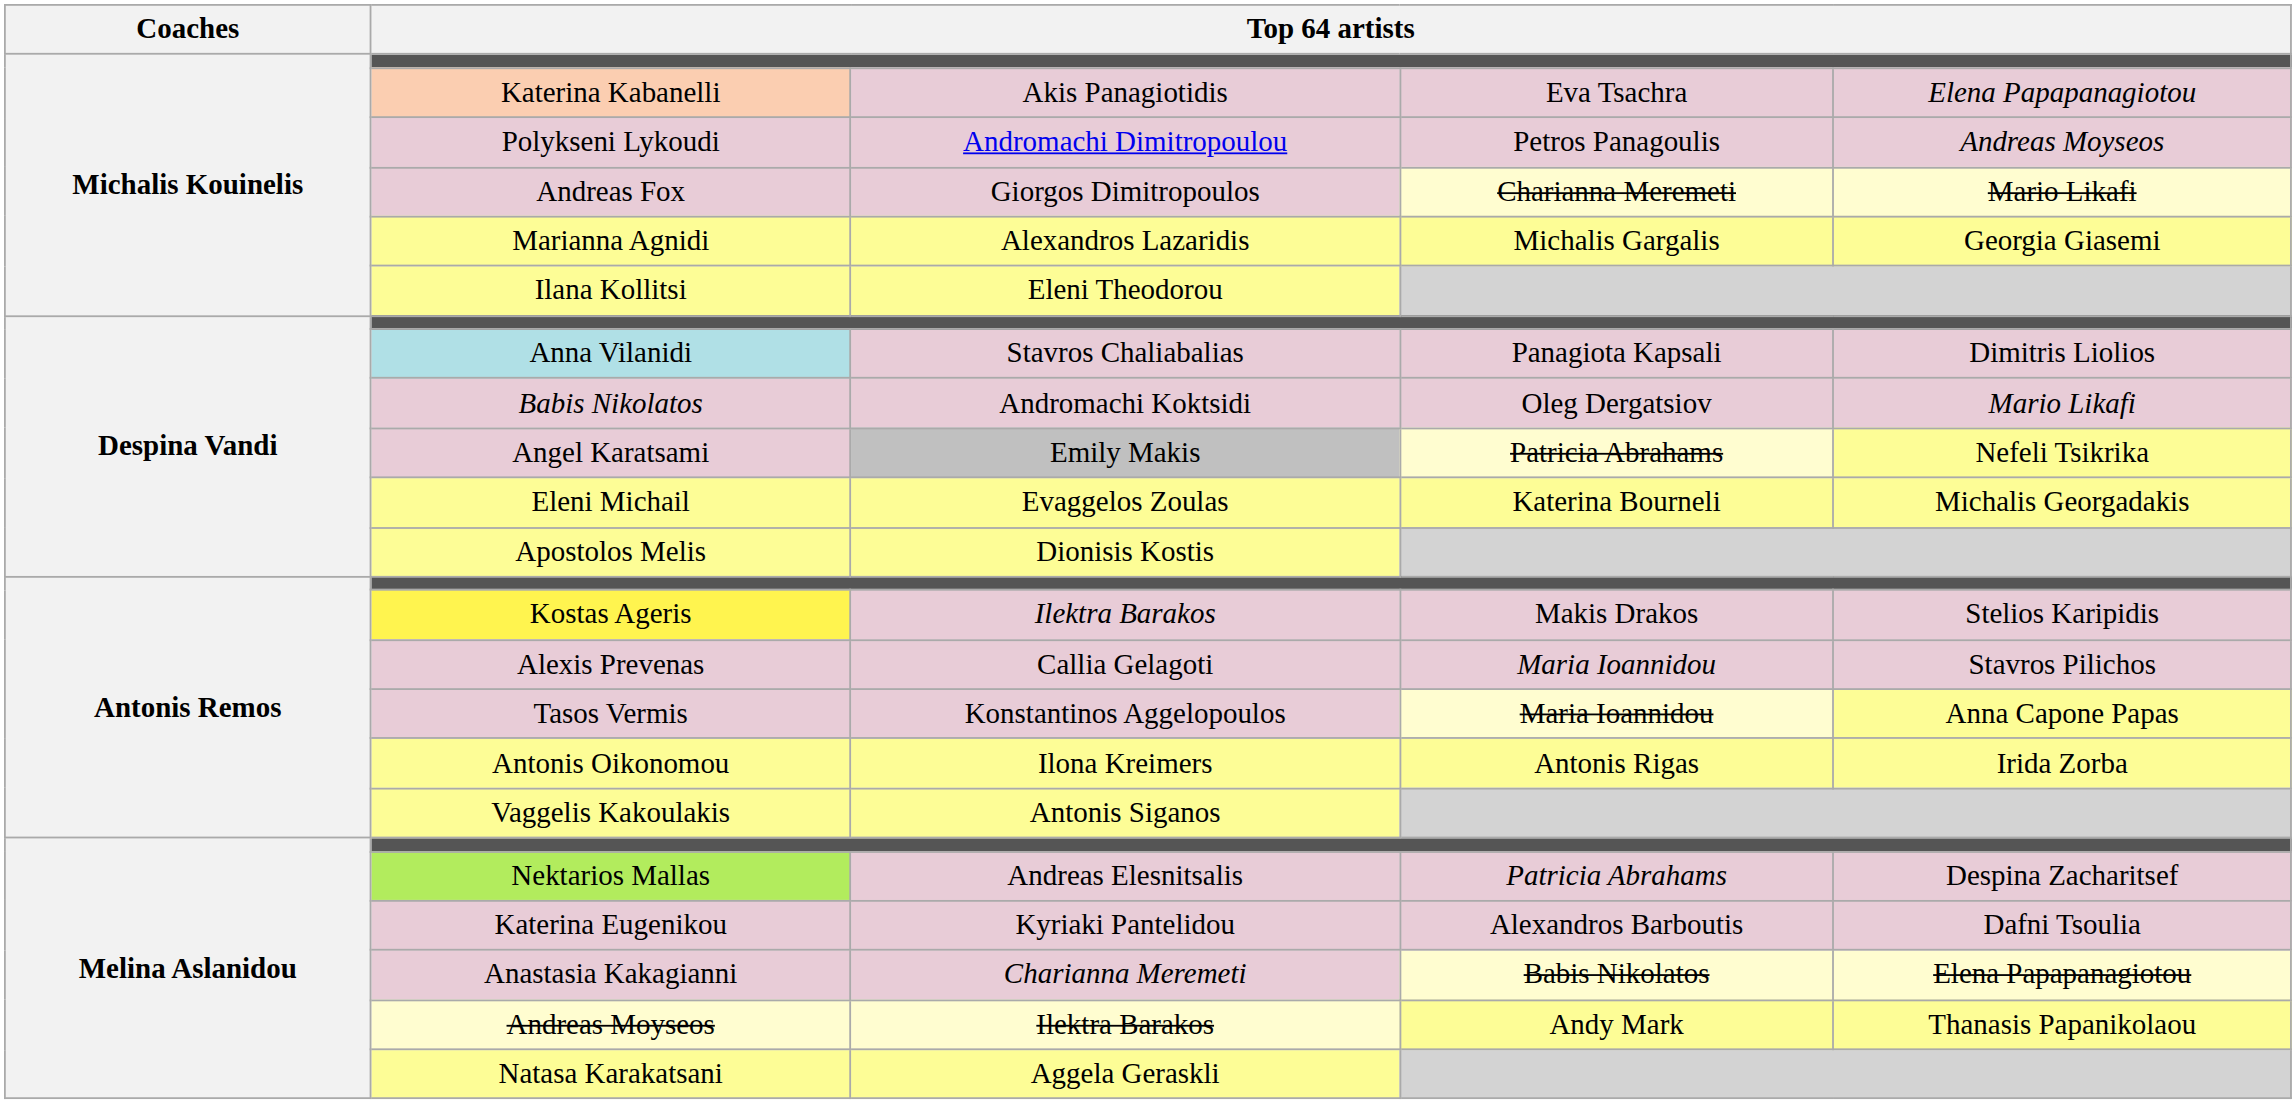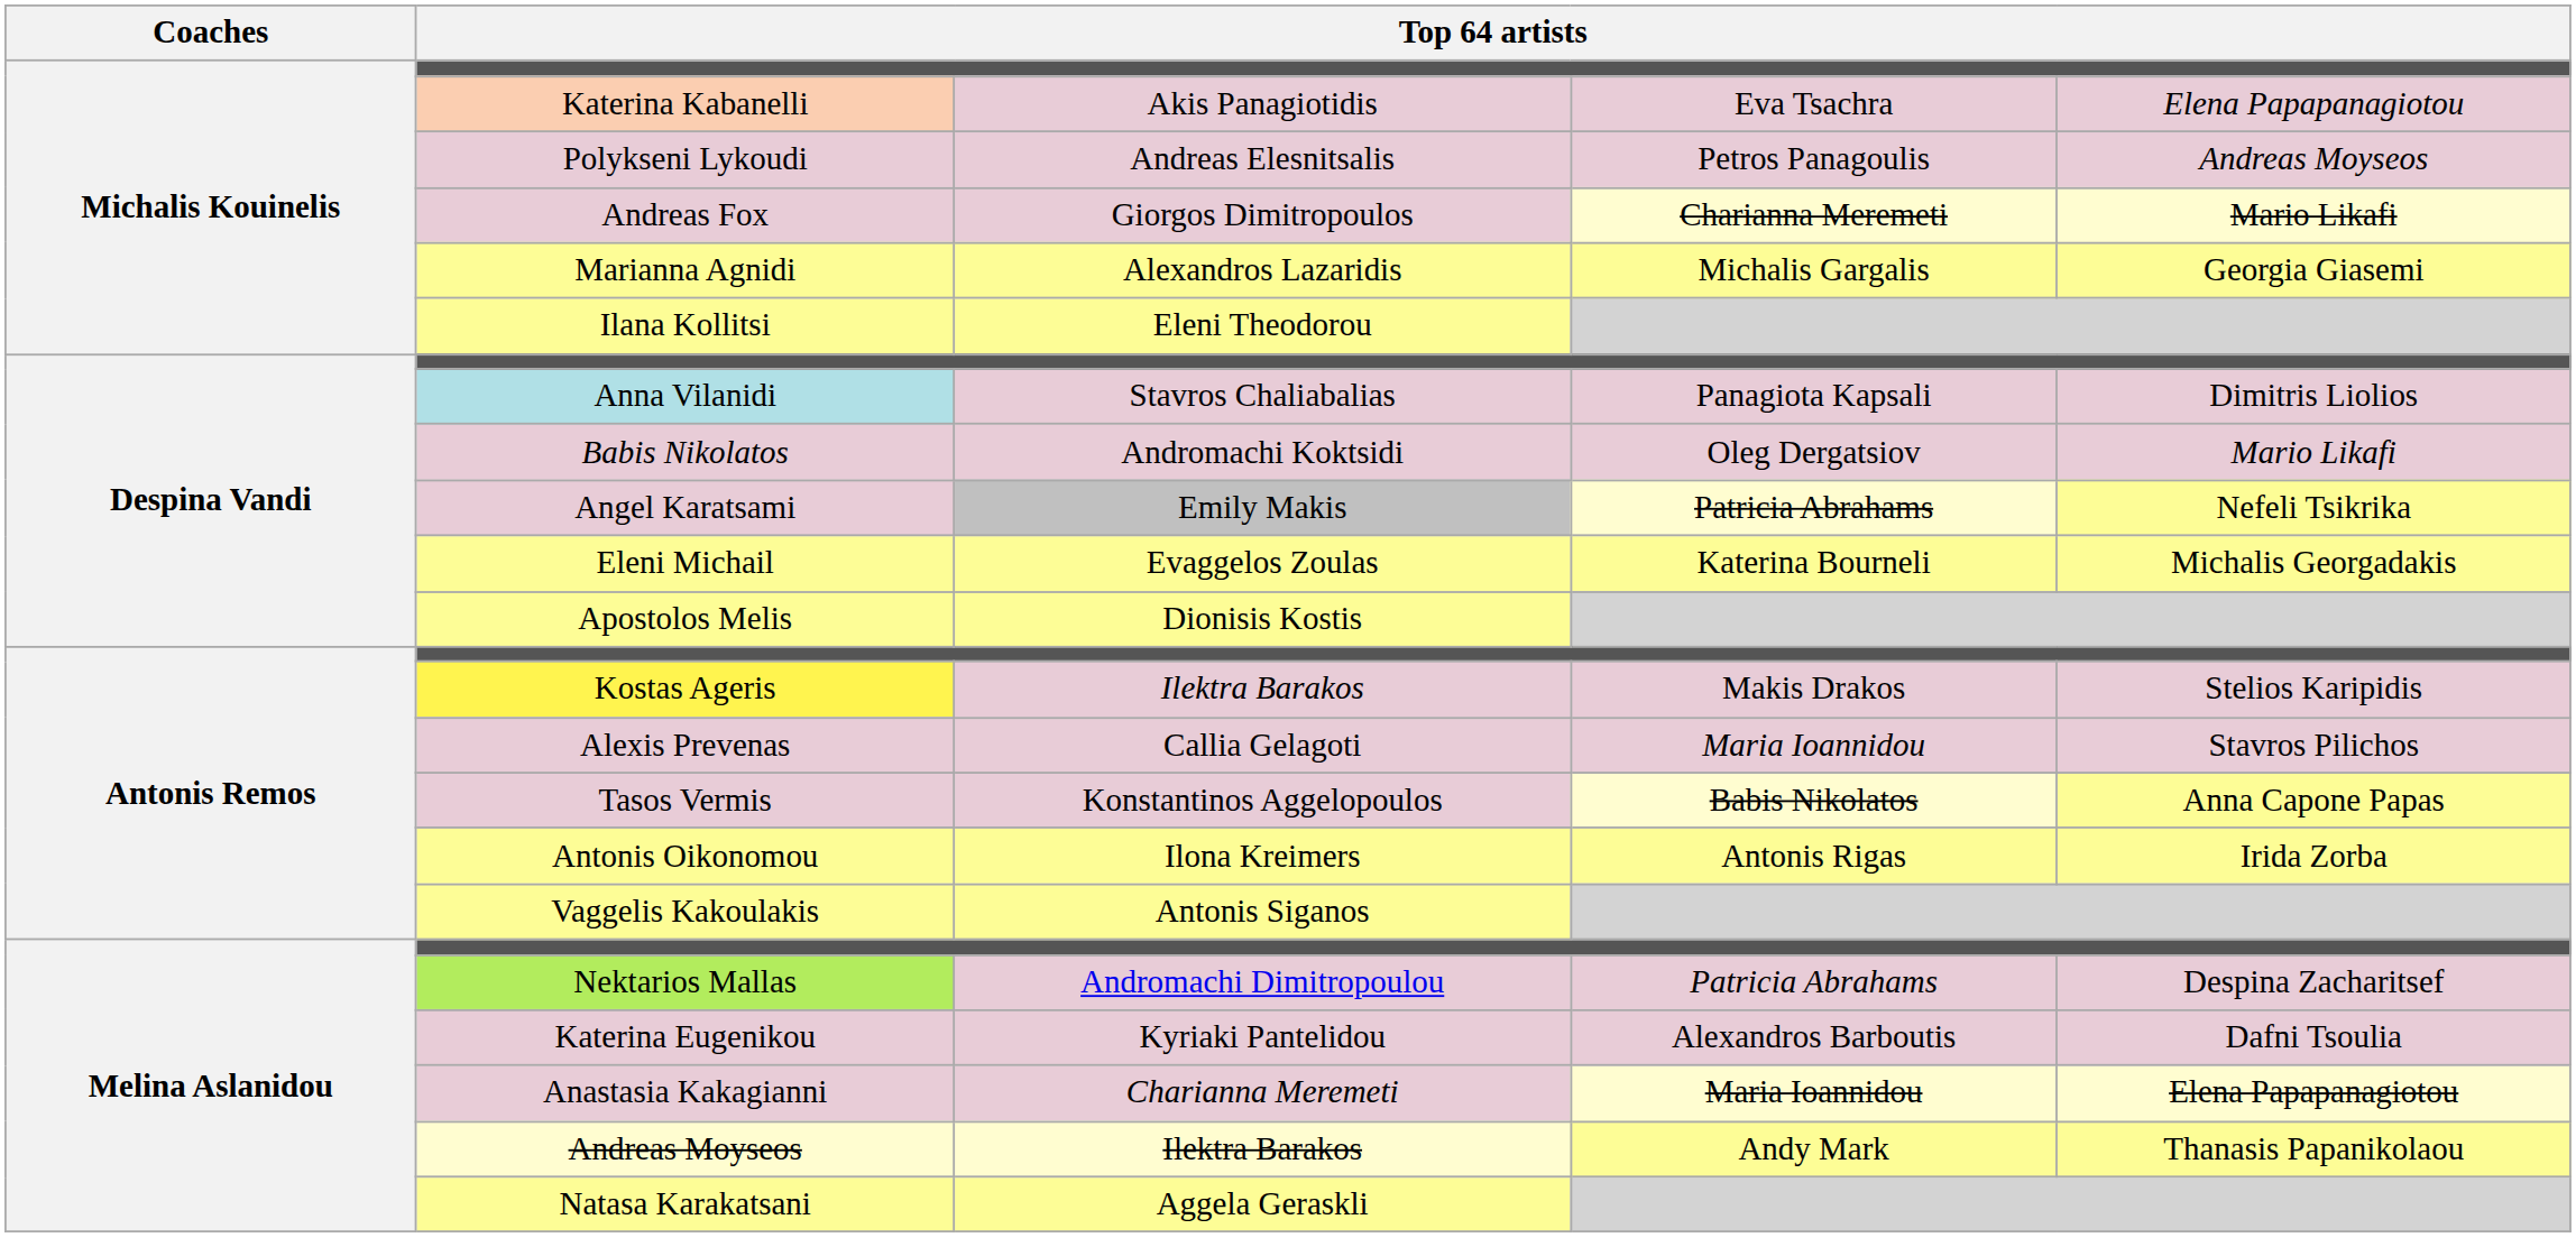 <table class="wikitable" style="text-align:center; line-height: 20px; width:100%;">
 <tr>
 <th width="16%">Coaches</th>
 <th width="84%" colspan="5">Top 64 artists</th>
 </tr>
 <tr>
 <th rowspan="6">Michalis Kouinelis</th>
 <td colspan="6" style="background-color:#555555;"></td>
 </tr>
 <tr>
 <td style="background-color:#FBCEB1;">Katerina Kabanelli</td>
 <td style="background-color:#E8CCD7;">Akis Panagiotidis</td>
 <td style="background-color:#E8CCD7;">Eva Tsachra</td>
 <td style="background-color:#E8CCD7;"><em>Elena Papapanagiotou</em></td>
 </tr>
 <tr>
 <td style="background-color:#E8CCD7;">Polykseni Lykoudi</td>
-<td style="background-color:#E8CCD7;"><a href='#'>Andromachi Dimitropoulou</a></td>
+<td style="background-color:#E8CCD7;">Andreas Elesnitsalis</td>
 <td style="background-color:#E8CCD7;">Petros Panagoulis</td>
 <td style="background-color:#E8CCD7;"><em>Andreas Moyseos</em></td>
 </tr>
 <tr>
 <td style="background-color:#E8CCD7;">Andreas Fox</td>
 <td style="background-color:#E8CCD7;">Giorgos Dimitropoulos</td>
 <td style="background-color:#FFFDD0;"><s>Charianna Meremeti</s></td>
 <td style="background-color:#FFFDD0;"><s>Mario Likafi</s></td>
 </tr>
 <tr>
 <td style="background-color:#FDFD96;">Marianna Agnidi</td>
 <td style="background-color:#FDFD96;">Alexandros Lazaridis</td>
 <td style="background-color:#FDFD96;">Michalis Gargalis</td>
 <td style="background-color:#FDFD96;">Georgia Giasemi</td>
 </tr>
 <tr>
 <td style="background-color:#FDFD96;">Ilana Kollitsi</td>
 <td style="background-color:#FDFD96;">Eleni Theodorou</td>
 <td colspan="2" style="background:lightgrey;"></td>
 </tr>
 <tr>
 <th rowspan="6">Despina Vandi</th>
 <td colspan="6" style="background-color:#555555;"></td>
 </tr>
 <tr>
 <td width="21%" style="background-color:#B0E0E6;">Anna Vilanidi</td>
 <td style="background-color:#E8CCD7;">Stavros Chaliabalias</td>
 <td style="background-color:#E8CCD7;">Panagiota Kapsali</td>
 <td style="background-color:#E8CCD7;">Dimitris Liolios</td>
 </tr>
 <tr>
 <td style="background-color:#E8CCD7;"><em>Babis Nikolatos</em></td>
 <td style="background-color:#E8CCD7;">Andromachi Koktsidi</td>
 <td style="background-color:#E8CCD7;">Oleg Dergatsiov</td>
 <td style="background-color:#E8CCD7;"><em>Mario Likafi</em></td>
 </tr>
 <tr>
 <td style="background-color:#E8CCD7;">Angel Karatsami</td>
 <td style="background-color:silver;">Emily Makis</td>
 <td style="background-color:#FFFDD0;"><s>Patricia Abrahams</s></td>
 <td style="background-color:#FDFD96;">Nefeli Tsikrika</td>
 </tr>
 <tr>
 <td style="background-color:#FDFD96;">Eleni Michail</td>
 <td style="background-color:#FDFD96;">Evaggelos Zoulas</td>
 <td style="background-color:#FDFD96;">Katerina Bourneli</td>
 <td style="background-color:#FDFD96;">Michalis Georgadakis</td>
 </tr>
 <tr>
 <td style="background-color:#FDFD96;">Apostolos Melis</td>
 <td style="background-color:#FDFD96;">Dionisis Kostis</td>
 <td colspan="2" style="background:lightgrey;"></td>
 </tr>
 <tr>
 <th rowspan="6">Antonis Remos</th>
 <td colspan="6" style="background-color:#555555;"></td>
 </tr>
 <tr>
 <td style="background-color:#FFF44F;">Kostas Ageris</td>
 <td style="background-color:#E8CCD7;"><em>Ilektra Barakos</em></td>
 <td style="background-color:#E8CCD7;">Makis Drakos</td>
 <td style="background-color:#E8CCD7;">Stelios Karipidis</td>
 </tr>
 <tr>
 <td style="background-color:#E8CCD7;">Alexis Prevenas</td>
 <td style="background-color:#E8CCD7;">Callia Gelagoti</td>
 <td style="background-color:#E8CCD7;"><em>Maria Ioannidou</em></td>
 <td style="background-color:#E8CCD7;">Stavros Pilichos</td>
 </tr>
 <tr>
 <td style="background-color:#E8CCD7;">Tasos Vermis</td>
 <td style="background-color:#E8CCD7;">Konstantinos Aggelopoulos</td>
-<td style="background-color:#FFFDD0;"><s>Maria Ioannidou</s></td>
+<td style="background-color:#FFFDD0;"><s>Babis Nikolatos</s></td>
 <td style="background-color:#FDFD96;">Anna Capone Papas</td>
 </tr>
 <tr>
 <td style="background-color:#FDFD96;">Antonis Oikonomou</td>
 <td style="background-color:#FDFD96;">Ilona Kreimers</td>
 <td style="background-color:#FDFD96;">Antonis Rigas</td>
 <td style="background-color:#FDFD96;">Irida Zorba</td>
 </tr>
 <tr>
 <td style="background-color:#FDFD96;">Vaggelis Kakoulakis</td>
 <td style="background-color:#FDFD96;">Antonis Siganos</td>
 <td colspan="2" style="background:lightgrey;"></td>
 </tr>
 <tr>
 <th rowspan="6">Melina Aslanidou</th>
 <td colspan="6" style="background-color:#555555;"></td>
 </tr>
 <tr>
 <td width="21%" style="background-color:#B2EC5D;">Nektarios Mallas</td>
-<td style="background-color:#E8CCD7;">Andreas Elesnitsalis</td>
+<td style="background-color:#E8CCD7;"><a href='#'>Andromachi Dimitropoulou</a></td>
 <td style="background-color:#E8CCD7;"><em>Patricia Abrahams</em></td>
 <td style="background-color:#E8CCD7;">Despina Zacharitsef</td>
 </tr>
 <tr>
 <td style="background-color:#E8CCD7;">Katerina Eugenikou</td>
 <td style="background-color:#E8CCD7;">Kyriaki Pantelidou</td>
 <td style="background-color:#E8CCD7;">Alexandros Barboutis</td>
 <td style="background-color:#E8CCD7;">Dafni Tsoulia</td>
 </tr>
 <tr>
 <td style="background-color:#E8CCD7;">Anastasia Kakagianni</td>
 <td style="background-color:#E8CCD7;"><em>Charianna Meremeti</em></td>
-<td style="background-color:#FFFDD0;"><s>Babis Nikolatos</s></td>
+<td style="background-color:#FFFDD0;"><s>Maria Ioannidou</s></td>
 <td style="background-color:#FFFDD0;"><s>Elena Papapanagiotou</s></td>
 </tr>
 <tr>
 <td style="background-color:#FFFDD0;"><s>Andreas Moyseos</s></td>
 <td style="background-color:#FFFDD0;"><s>Ilektra Barakos</s></td>
 <td style="background-color:#FDFD96;">Andy Mark</td>
 <td style="background-color:#FDFD96;">Thanasis Papanikolaou</td>
 </tr>
 <tr>
 <td style="background-color:#FDFD96;">Natasa Karakatsani</td>
 <td style="background-color:#FDFD96;">Aggela Geraskli</td>
 <td colspan="2" style="background:lightgrey;"></td>
 </tr>
 </table>
